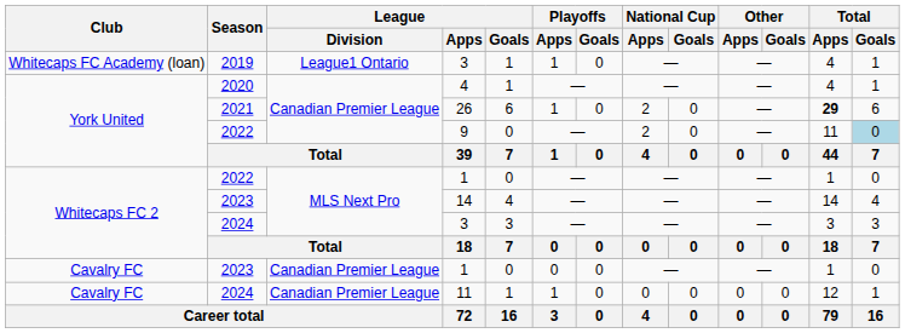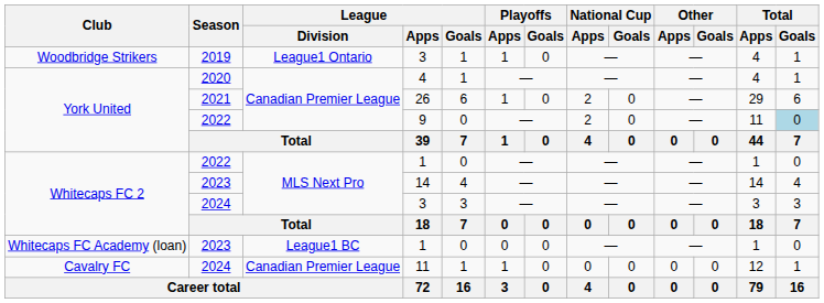 <table class="wikitable" style="text-align:center">
 <tr>
 <th rowspan="2">Club</th>
 <th rowspan="2">Season</th>
 <th colspan="3">League</th>
 <th colspan="2">Playoffs</th>
 <th colspan="2">National Cup</th>
 <th colspan="2">Other</th>
 <th colspan="2">Total</th>
 </tr>
 <tr>
 <th>Division</th>
 <th>Apps</th>
 <th>Goals</th>
 <th>Apps</th>
 <th>Goals</th>
 <th>Apps</th>
 <th>Goals</th>
 <th>Apps</th>
 <th>Goals</th>
 <th>Apps</th>
 <th>Goals</th>
 </tr>
 <tr>
-<td><a href='#'>Whitecaps FC Academy</a> (loan)</td>
+<td><a href='#'>Woodbridge Strikers</a></td>
 <td><a href='#'>2019</a></td>
 <td><a href='#'>League1 Ontario</a></td>
 <td>3</td>
 <td>1</td>
 <td>1</td>
 <td>0</td>
 <td colspan="2">—</td>
 <td colspan="2">—</td>
 <td>4</td>
 <td>1</td>
 </tr>
 <tr>
 <td rowspan="4"><a href='#'>York United</a></td>
 <td><a href='#'>2020</a></td>
 <td rowspan=3><a href='#'>Canadian Premier League</a></td>
 <td>4</td>
 <td>1</td>
 <td colspan="2">—</td>
 <td colspan="2">—</td>
 <td colspan="2">—</td>
 <td>4</td>
 <td>1</td>
 </tr>
 <tr>
 <td><a href='#'>2021</a></td>
 <td>26</td>
 <td>6</td>
 <td>1</td>
 <td>0</td>
 <td>2</td>
 <td>0</td>
 <td colspan="2">—</td>
-<td><strong>29</strong></td>
+<td>29</td>
 <td>6</td>
 </tr>
 <tr>
 <td><a href='#'>2022</a></td>
 <td>9</td>
 <td>0</td>
 <td colspan="2">—</td>
 <td>2</td>
 <td>0</td>
 <td colspan="2">—</td>
 <td>11</td>
 <td style="background: lightblue;">0</td>
 </tr>
 <tr>
 <th colspan="2">Total</th>
 <th>39</th>
 <th>7</th>
 <th>1</th>
 <th>0</th>
 <th>4</th>
 <th>0</th>
 <th>0</th>
 <th>0</th>
 <th>44</th>
 <th>7</th>
 </tr>
 <tr>
 <td rowspan="4"><a href='#'>Whitecaps FC 2</a></td>
 <td><a href='#'>2022</a></td>
 <td rowspan=3><a href='#'>MLS Next Pro</a></td>
 <td>1</td>
 <td>0</td>
 <td colspan="2">—</td>
 <td colspan="2">—</td>
 <td colspan="2">—</td>
 <td>1</td>
 <td>0</td>
 </tr>
 <tr>
 <td><a href='#'>2023</a></td>
 <td>14</td>
 <td>4</td>
 <td colspan="2">—</td>
 <td colspan="2">—</td>
 <td colspan="2">—</td>
 <td>14</td>
 <td>4</td>
 </tr>
 <tr>
 <td><a href='#'>2024</a></td>
 <td>3</td>
 <td>3</td>
 <td colspan="2">—</td>
 <td colspan="2">—</td>
 <td colspan="2">—</td>
 <td>3</td>
 <td>3</td>
 </tr>
 <tr>
 <th colspan="2">Total</th>
 <th>18</th>
 <th>7</th>
 <th>0</th>
 <th>0</th>
 <th>0</th>
 <th>0</th>
 <th>0</th>
 <th>0</th>
 <th>18</th>
 <th>7</th>
 </tr>
 <tr>
-<td><a href='#'>Cavalry FC</a></td>
+<td><a href='#'>Whitecaps FC Academy</a> (loan)</td>
 <td><a href='#'>2023</a></td>
-<td><a href='#'>Canadian Premier League</a></td>
+<td><a href='#'>League1 BC</a></td>
 <td>1</td>
 <td>0</td>
 <td>0</td>
 <td>0</td>
 <td colspan="2">—</td>
 <td colspan="2">—</td>
 <td>1</td>
 <td>0</td>
 </tr>
 <tr>
 <td><a href='#'>Cavalry FC</a></td>
 <td><a href='#'>2024</a></td>
 <td><a href='#'>Canadian Premier League</a></td>
 <td>11</td>
 <td>1</td>
 <td>1</td>
 <td>0</td>
 <td>0</td>
 <td>0</td>
 <td>0</td>
 <td>0</td>
 <td>12</td>
 <td>1</td>
 </tr>
 <tr>
 <th colspan="3">Career total</th>
 <th>72</th>
 <th>16</th>
 <th>3</th>
 <th>0</th>
 <th>4</th>
 <th>0</th>
 <th>0</th>
 <th>0</th>
 <th>79</th>
 <th>16</th>
 </tr>
 </table>
